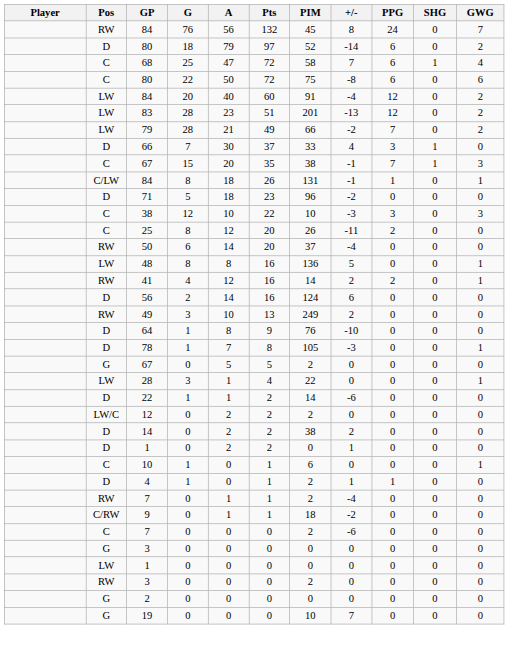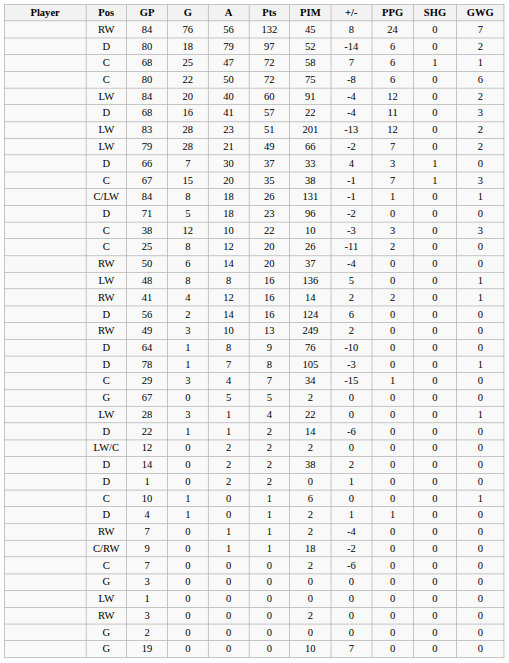 <table class="wikitable sortable" width="60%">
 <tr ALIGN="center">
 <th bgcolor="#DDDDFF" width="10%">Player</th>
 <th bgcolor="#DDDDFF" width="3%" title="Position">Pos</th>
 <th bgcolor="#DDDDFF" width="5%" title="Games played">GP</th>
 <th bgcolor="#DDDDFF" width="5%" title="Goals">G</th>
 <th bgcolor="#DDDDFF" width="5%" title="Assists">A</th>
 <th bgcolor="#DDDDFF" width="5%" title="Points">Pts</th>
 <th bgcolor="#DDDDFF" width="5%" title="Penalties in Minutes">PIM</th>
 <th bgcolor="#DDDDFF" width="5%" title="Plus/Minus">+/-</th>
 <th bgcolor="#DDDDFF" width="5%" title="Power Play Goals">PPG</th>
 <th bgcolor="#DDDDFF" width="5%" title="Short-handed Goals">SHG</th>
 <th bgcolor="#DDDDFF" width="5%" title="Game-winning Goals">GWG</th>
 </tr>
 <tr align="center">
 <td align="right"></td>
 <td>RW</td>
 <td>84</td>
 <td>76</td>
 <td>56</td>
 <td>132</td>
 <td>45</td>
 <td>8</td>
 <td>24</td>
 <td>0</td>
 <td>7</td>
 </tr>
 <tr align="center">
 <td align="right"></td>
 <td>D</td>
 <td>80</td>
 <td>18</td>
 <td>79</td>
 <td>97</td>
 <td>52</td>
 <td>-14</td>
 <td>6</td>
 <td>0</td>
 <td>2</td>
 </tr>
 <tr align="center">
 <td align="right"></td>
 <td>C</td>
 <td>68</td>
 <td>25</td>
 <td>47</td>
 <td>72</td>
 <td>58</td>
 <td>7</td>
 <td>6</td>
 <td>1</td>
-<td>4</td>
+<td>1</td>
 </tr>
 <tr align="center">
 <td align="right"></td>
 <td>C</td>
 <td>80</td>
 <td>22</td>
 <td>50</td>
 <td>72</td>
 <td>75</td>
 <td>-8</td>
 <td>6</td>
 <td>0</td>
 <td>6</td>
 </tr>
 <tr align="center">
 <td align="right"></td>
 <td>LW</td>
 <td>84</td>
 <td>20</td>
 <td>40</td>
 <td>60</td>
 <td>91</td>
 <td>-4</td>
 <td>12</td>
 <td>0</td>
 <td>2</td>
+</tr>
+<tr align="center">
+<td align="right"></td>
+<td>D</td>
+<td>68</td>
+<td>16</td>
+<td>41</td>
+<td>57</td>
+<td>22</td>
+<td>-4</td>
+<td>11</td>
+<td>0</td>
+<td>3</td>
 </tr>
 <tr align="center">
 <td align="right"></td>
 <td>LW</td>
 <td>83</td>
 <td>28</td>
 <td>23</td>
 <td>51</td>
 <td>201</td>
 <td>-13</td>
 <td>12</td>
 <td>0</td>
 <td>2</td>
 </tr>
 <tr align="center">
 <td align="right"></td>
 <td>LW</td>
 <td>79</td>
 <td>28</td>
 <td>21</td>
 <td>49</td>
 <td>66</td>
 <td>-2</td>
 <td>7</td>
 <td>0</td>
 <td>2</td>
 </tr>
 <tr align="center">
 <td align="right"></td>
 <td>D</td>
 <td>66</td>
 <td>7</td>
 <td>30</td>
 <td>37</td>
 <td>33</td>
 <td>4</td>
 <td>3</td>
 <td>1</td>
 <td>0</td>
 </tr>
 <tr align="center">
 <td align="right"></td>
 <td>C</td>
 <td>67</td>
 <td>15</td>
 <td>20</td>
 <td>35</td>
 <td>38</td>
 <td>-1</td>
 <td>7</td>
 <td>1</td>
 <td>3</td>
 </tr>
 <tr align="center">
 <td align="right"></td>
 <td>C/LW</td>
 <td>84</td>
 <td>8</td>
 <td>18</td>
 <td>26</td>
 <td>131</td>
 <td>-1</td>
 <td>1</td>
 <td>0</td>
 <td>1</td>
 </tr>
 <tr align="center">
 <td align="right"></td>
 <td>D</td>
 <td>71</td>
 <td>5</td>
 <td>18</td>
 <td>23</td>
 <td>96</td>
 <td>-2</td>
 <td>0</td>
 <td>0</td>
 <td>0</td>
 </tr>
 <tr align="center">
 <td align="right"></td>
 <td>C</td>
 <td>38</td>
 <td>12</td>
 <td>10</td>
 <td>22</td>
 <td>10</td>
 <td>-3</td>
 <td>3</td>
 <td>0</td>
 <td>3</td>
 </tr>
 <tr align="center">
 <td align="right"></td>
 <td>C</td>
 <td>25</td>
 <td>8</td>
 <td>12</td>
 <td>20</td>
 <td>26</td>
 <td>-11</td>
 <td>2</td>
 <td>0</td>
 <td>0</td>
 </tr>
 <tr align="center">
 <td align="right"></td>
 <td>RW</td>
 <td>50</td>
 <td>6</td>
 <td>14</td>
 <td>20</td>
 <td>37</td>
 <td>-4</td>
 <td>0</td>
 <td>0</td>
 <td>0</td>
 </tr>
 <tr align="center">
 <td align="right"></td>
 <td>LW</td>
 <td>48</td>
 <td>8</td>
 <td>8</td>
 <td>16</td>
 <td>136</td>
 <td>5</td>
 <td>0</td>
 <td>0</td>
 <td>1</td>
 </tr>
 <tr align="center">
 <td align="right"></td>
 <td>RW</td>
 <td>41</td>
 <td>4</td>
 <td>12</td>
 <td>16</td>
 <td>14</td>
 <td>2</td>
 <td>2</td>
 <td>0</td>
 <td>1</td>
 </tr>
 <tr align="center">
 <td align="right"></td>
 <td>D</td>
 <td>56</td>
 <td>2</td>
 <td>14</td>
 <td>16</td>
 <td>124</td>
 <td>6</td>
 <td>0</td>
 <td>0</td>
 <td>0</td>
 </tr>
 <tr align="center">
 <td align="right"></td>
 <td>RW</td>
 <td>49</td>
 <td>3</td>
 <td>10</td>
 <td>13</td>
 <td>249</td>
 <td>2</td>
 <td>0</td>
 <td>0</td>
 <td>0</td>
 </tr>
 <tr align="center">
 <td align="right"></td>
 <td>D</td>
 <td>64</td>
 <td>1</td>
 <td>8</td>
 <td>9</td>
 <td>76</td>
 <td>-10</td>
 <td>0</td>
 <td>0</td>
 <td>0</td>
 </tr>
 <tr align="center">
 <td align="right"></td>
 <td>D</td>
 <td>78</td>
 <td>1</td>
 <td>7</td>
 <td>8</td>
 <td>105</td>
 <td>-3</td>
 <td>0</td>
 <td>0</td>
 <td>1</td>
+</tr>
+<tr align="center">
+<td align="right"></td>
+<td>C</td>
+<td>29</td>
+<td>3</td>
+<td>4</td>
+<td>7</td>
+<td>34</td>
+<td>-15</td>
+<td>1</td>
+<td>0</td>
+<td>0</td>
 </tr>
 <tr align="center">
 <td align="right"></td>
 <td>G</td>
 <td>67</td>
 <td>0</td>
 <td>5</td>
 <td>5</td>
 <td>2</td>
 <td>0</td>
 <td>0</td>
 <td>0</td>
 <td>0</td>
 </tr>
 <tr align="center">
 <td align="right"></td>
 <td>LW</td>
 <td>28</td>
 <td>3</td>
 <td>1</td>
 <td>4</td>
 <td>22</td>
 <td>0</td>
 <td>0</td>
 <td>0</td>
 <td>1</td>
 </tr>
 <tr align="center">
 <td align="right"></td>
 <td>D</td>
 <td>22</td>
 <td>1</td>
 <td>1</td>
 <td>2</td>
 <td>14</td>
 <td>-6</td>
 <td>0</td>
 <td>0</td>
 <td>0</td>
 </tr>
 <tr align="center">
 <td align="right"></td>
 <td>LW/C</td>
 <td>12</td>
 <td>0</td>
 <td>2</td>
 <td>2</td>
 <td>2</td>
 <td>0</td>
 <td>0</td>
 <td>0</td>
 <td>0</td>
 </tr>
 <tr align="center">
 <td align="right"></td>
 <td>D</td>
 <td>14</td>
 <td>0</td>
 <td>2</td>
 <td>2</td>
 <td>38</td>
 <td>2</td>
 <td>0</td>
 <td>0</td>
 <td>0</td>
 </tr>
 <tr align="center">
 <td align="right"></td>
 <td>D</td>
 <td>1</td>
 <td>0</td>
 <td>2</td>
 <td>2</td>
 <td>0</td>
 <td>1</td>
 <td>0</td>
 <td>0</td>
 <td>0</td>
 </tr>
 <tr align="center">
 <td align="right"></td>
 <td>C</td>
 <td>10</td>
 <td>1</td>
 <td>0</td>
 <td>1</td>
 <td>6</td>
 <td>0</td>
 <td>0</td>
 <td>0</td>
 <td>1</td>
 </tr>
 <tr align="center">
 <td align="right"></td>
 <td>D</td>
 <td>4</td>
 <td>1</td>
 <td>0</td>
 <td>1</td>
 <td>2</td>
 <td>1</td>
 <td>1</td>
 <td>0</td>
 <td>0</td>
 </tr>
 <tr align="center">
 <td align="right"></td>
 <td>RW</td>
 <td>7</td>
 <td>0</td>
 <td>1</td>
 <td>1</td>
 <td>2</td>
 <td>-4</td>
 <td>0</td>
 <td>0</td>
 <td>0</td>
 </tr>
 <tr align="center">
 <td align="right"></td>
 <td>C/RW</td>
 <td>9</td>
 <td>0</td>
 <td>1</td>
 <td>1</td>
 <td>18</td>
 <td>-2</td>
 <td>0</td>
 <td>0</td>
 <td>0</td>
 </tr>
 <tr align="center">
 <td align="right"></td>
 <td>C</td>
 <td>7</td>
 <td>0</td>
 <td>0</td>
 <td>0</td>
 <td>2</td>
 <td>-6</td>
 <td>0</td>
 <td>0</td>
 <td>0</td>
 </tr>
 <tr align="center">
 <td align="right"></td>
 <td>G</td>
 <td>3</td>
 <td>0</td>
 <td>0</td>
 <td>0</td>
 <td>0</td>
 <td>0</td>
 <td>0</td>
 <td>0</td>
 <td>0</td>
 </tr>
 <tr align="center">
 <td align="right"></td>
 <td>LW</td>
 <td>1</td>
 <td>0</td>
 <td>0</td>
 <td>0</td>
 <td>0</td>
 <td>0</td>
 <td>0</td>
 <td>0</td>
 <td>0</td>
 </tr>
 <tr align="center">
 <td align="right"></td>
 <td>RW</td>
 <td>3</td>
 <td>0</td>
 <td>0</td>
 <td>0</td>
 <td>2</td>
 <td>0</td>
 <td>0</td>
 <td>0</td>
 <td>0</td>
 </tr>
 <tr align="center">
 <td align="right"></td>
 <td>G</td>
 <td>2</td>
 <td>0</td>
 <td>0</td>
 <td>0</td>
 <td>0</td>
 <td>0</td>
 <td>0</td>
 <td>0</td>
 <td>0</td>
 </tr>
 <tr align="center">
 <td align="right"></td>
 <td>G</td>
 <td>19</td>
 <td>0</td>
 <td>0</td>
 <td>0</td>
 <td>10</td>
 <td>7</td>
 <td>0</td>
 <td>0</td>
 <td>0</td>
 </tr>
 </table>
